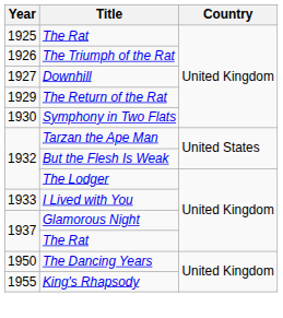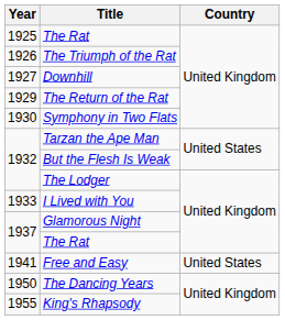 <table class="wikitable sortable">
 <tr>
 <th>Year</th>
 <th>Title</th>
 <th class="unsortable">Country</th>
 </tr>
 <tr>
 <td>1925</td>
 <td><em><a href='#'>The Rat</a></em></td>
 <td rowspan="5">United Kingdom</td>
 </tr>
 <tr>
 <td>1926</td>
 <td><em><a href='#'>The Triumph of the Rat</a></em></td>
 </tr>
 <tr>
 <td>1927</td>
 <td><em><a href='#'>Downhill</a></em></td>
 </tr>
 <tr>
 <td>1929</td>
 <td><em><a href='#'>The Return of the Rat</a></em></td>
 </tr>
 <tr>
 <td>1930</td>
 <td><em><a href='#'>Symphony in Two Flats</a></em></td>
 </tr>
 <tr>
 <td rowspan="3">1932</td>
 <td><em><a href='#'>Tarzan the Ape Man</a></em></td>
 <td rowspan="2">United States</td>
 </tr>
 <tr>
 <td><em><a href='#'>But the Flesh Is Weak</a></em></td>
 </tr>
 <tr>
 <td><em><a href='#'>The Lodger</a></em></td>
 <td rowspan="4">United Kingdom</td>
 </tr>
 <tr>
 <td>1933</td>
 <td><em><a href='#'>I Lived with You</a></em></td>
 </tr>
 <tr>
 <td rowspan="2">1937</td>
 <td><em><a href='#'>Glamorous Night</a></em></td>
 </tr>
 <tr>
 <td><em><a href='#'>The Rat</a></em></td>
 </tr>
 <tr>
+<td>1941</td>
+<td><em><a href='#'>Free and Easy</a></em></td>
+<td>United States</td>
+</tr>
+<tr>
 <td>1950</td>
 <td><em><a href='#'>The Dancing Years</a></em></td>
 <td rowspan="2">United Kingdom</td>
 </tr>
 <tr>
 <td>1955</td>
 <td><em><a href='#'>King's Rhapsody</a></em></td>
 </tr>
 </table>
